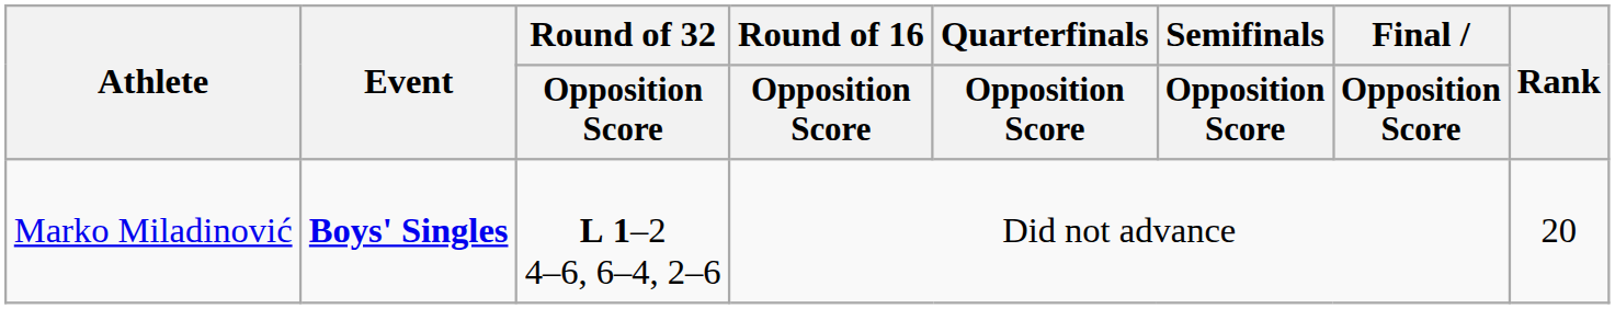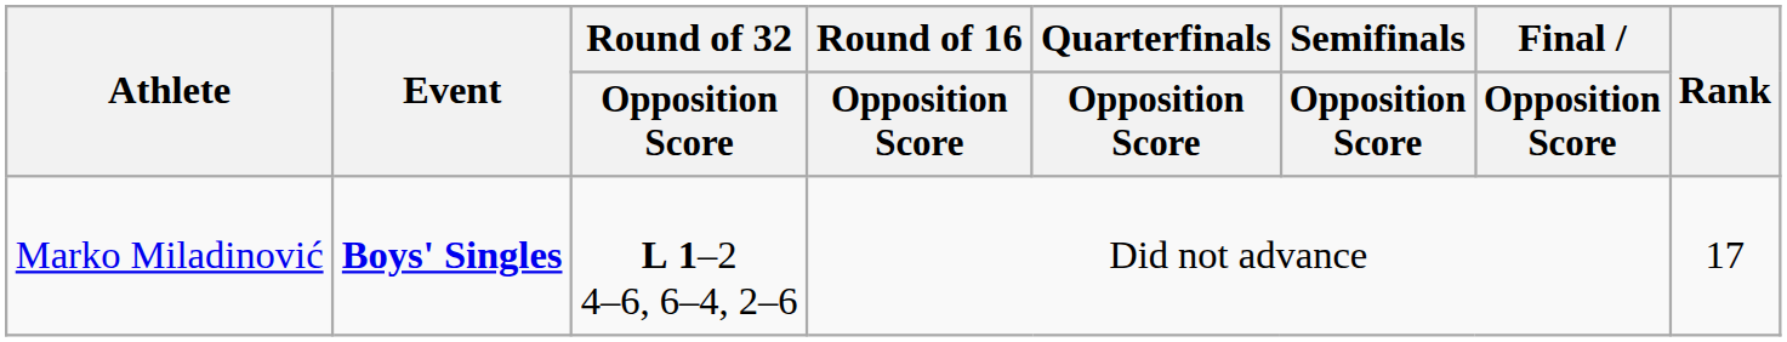 <table class=wikitable style="font-size:90%">
 <tr>
 <th rowspan="2">Athlete</th>
 <th rowspan="2">Event</th>
 <th>Round of 32</th>
 <th>Round of 16</th>
 <th>Quarterfinals</th>
 <th>Semifinals</th>
 <th>Final / </th>
 <th rowspan=2>Rank</th>
 </tr>
 <tr style="font-size:95%">
 <th>Opposition<br>Score</th>
 <th>Opposition<br>Score</th>
 <th>Opposition<br>Score</th>
 <th>Opposition<br>Score</th>
 <th>Opposition<br>Score</th>
 </tr>
 <tr align=center>
 <td align=left><a href='#'>Marko Miladinović</a></td>
 <td align=left><strong><a href='#'>Boys' Singles</a></strong></td>
 <td><br><strong>L</strong> <strong>1</strong>–2 <br> 4–6, 6–4, 2–6</td>
 <td colspan=4>Did not advance</td>
-<td>20</td>
+<td>17</td>
 </tr>
 </table>
